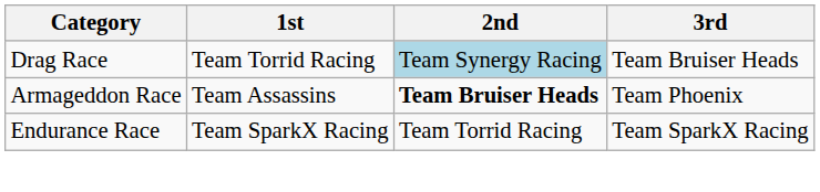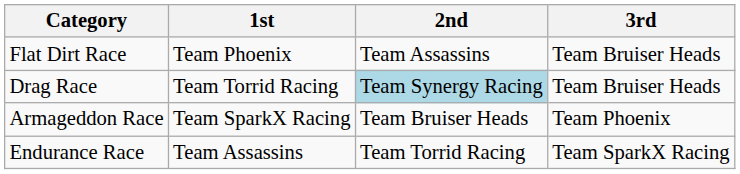 <table class="wikitable">
 <tr>
 <th>Category</th>
 <th>1st</th>
 <th>2nd</th>
 <th>3rd</th>
+</tr>
+<tr>
+<td>Flat Dirt Race</td>
+<td>Team Phoenix</td>
+<td>Team Assassins</td>
+<td>Team Bruiser Heads</td>
 </tr>
 <tr>
 <td>Drag Race</td>
 <td>Team Torrid Racing</td>
 <td style="background: lightblue;">Team Synergy Racing</td>
 <td>Team Bruiser Heads</td>
 </tr>
 <tr>
 <td>Armageddon Race</td>
-<td>Team Assassins</td>
-<td><strong>Team Bruiser Heads</strong></td>
+<td>Team SparkX Racing</td>
+<td>Team Bruiser Heads</td>
 <td>Team Phoenix</td>
 </tr>
 <tr>
 <td>Endurance Race</td>
-<td>Team SparkX Racing</td>
+<td>Team Assassins</td>
 <td>Team Torrid Racing</td>
 <td>Team SparkX Racing</td>
 </tr>
 </table>
